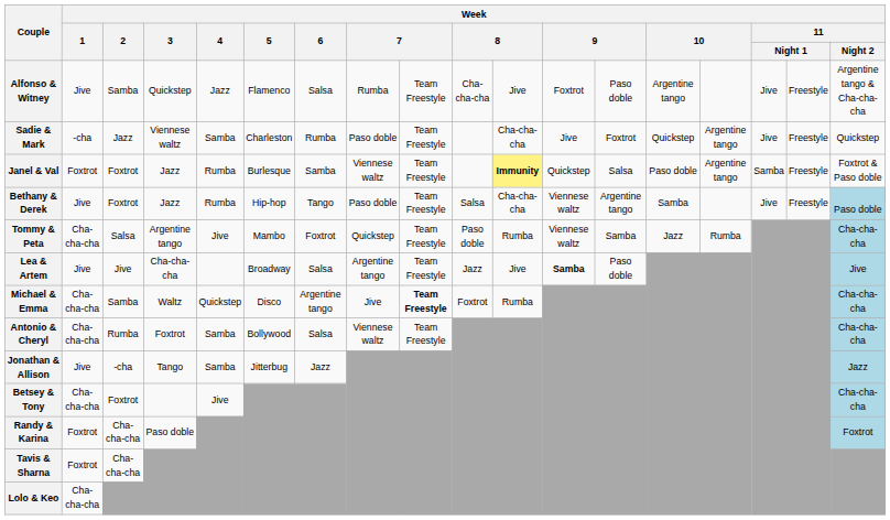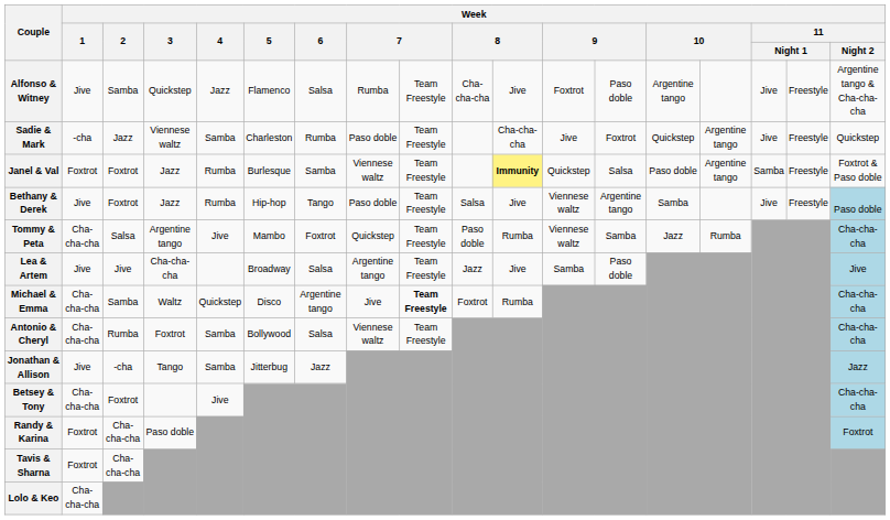 <table class="wikitable unsortable" style="text-align:center; font-size:85%; line-height:20px">
 <tr>
 <th rowspan="3">Couple</th>
 <th colspan="17">Week</th>
 </tr>
 <tr>
 <th rowspan="2" scope="col">1</th>
 <th rowspan="2" scope="col">2</th>
 <th rowspan="2" scope="col">3</th>
 <th rowspan="2" scope="col">4</th>
 <th rowspan="2" scope="col">5</th>
 <th rowspan="2" scope="col">6</th>
 <th colspan="2" rowspan="2" scope="col">7</th>
 <th colspan="2" rowspan="2" scope="col">8</th>
 <th colspan="2" rowspan="2" scope="col">9</th>
 <th colspan="2" rowspan="2" scope="col">10</th>
 <th colspan="3" scope="col">11</th>
 </tr>
 <tr>
 <th colspan="2">Night 1</th>
 <th>Night 2</th>
 </tr>
 <tr>
 <th scope="row">Alfonso & Witney</th>
 <td>Jive</td>
 <td>Samba</td>
 <td>Quickstep</td>
 <td>Jazz</td>
 <td>Flamenco</td>
 <td>Salsa</td>
 <td>Rumba</td>
 <td>Team Freestyle</td>
 <td>Cha-cha-cha</td>
 <td>Jive</td>
 <td>Foxtrot</td>
 <td>Paso doble</td>
 <td>Argentine tango</td>
 <td></td>
 <td>Jive</td>
 <td>Freestyle</td>
 <td>Argentine tango &<br>Cha-cha-cha</td>
 </tr>
 <tr>
 <th scope="row">Sadie & Mark</th>
 <td>-cha</td>
 <td>Jazz</td>
 <td>Viennese waltz</td>
 <td>Samba</td>
 <td>Charleston</td>
 <td>Rumba</td>
 <td>Paso doble</td>
 <td>Team Freestyle</td>
 <td></td>
 <td>Cha-cha-cha</td>
 <td>Jive</td>
 <td>Foxtrot</td>
 <td>Quickstep</td>
 <td>Argentine tango</td>
 <td>Jive</td>
 <td>Freestyle</td>
 <td>Quickstep<br></td>
 </tr>
 <tr>
 <th scope="row">Janel & Val</th>
 <td>Foxtrot</td>
 <td>Foxtrot</td>
 <td>Jazz</td>
 <td>Rumba</td>
 <td>Burlesque</td>
 <td>Samba</td>
 <td>Viennese waltz</td>
 <td>Team Freestyle</td>
 <td></td>
 <td bgcolor="fff383"><strong>Immunity</strong></td>
 <td>Quickstep</td>
 <td>Salsa</td>
 <td>Paso doble</td>
 <td>Argentine tango</td>
 <td>Samba</td>
 <td>Freestyle</td>
 <td>Foxtrot &<br>Paso doble</td>
 </tr>
 <tr>
 <th scope="row">Bethany & Derek</th>
 <td>Jive</td>
 <td>Foxtrot</td>
 <td>Jazz</td>
 <td>Rumba</td>
 <td>Hip-hop</td>
 <td>Tango</td>
 <td>Paso doble</td>
 <td>Team Freestyle</td>
 <td>Salsa</td>
-<td>Cha-cha-cha</td>
+<td>Jive</td>
 <td>Viennese waltz</td>
 <td>Argentine tango</td>
 <td>Samba</td>
 <td></td>
 <td>Jive</td>
 <td>Freestyle</td>
 <td style="background:lightblue"><br>Paso doble</td>
 </tr>
 <tr>
 <th scope="row">Tommy & Peta</th>
 <td>Cha-cha-cha</td>
 <td>Salsa</td>
 <td>Argentine tango</td>
 <td>Jive</td>
 <td>Mambo</td>
 <td>Foxtrot</td>
 <td>Quickstep</td>
 <td>Team Freestyle</td>
 <td>Paso doble</td>
 <td>Rumba</td>
 <td>Viennese waltz</td>
 <td>Samba</td>
 <td>Jazz</td>
 <td>Rumba</td>
 <td colspan="2" rowspan="9" style="background:darkgrey"></td>
 <td style="background:lightblue">Cha-cha-cha</td>
 </tr>
 <tr>
 <th scope="row">Lea & Artem</th>
 <td>Jive</td>
 <td>Jive</td>
 <td>Cha-cha-cha</td>
 <td></td>
 <td>Broadway</td>
 <td>Salsa</td>
 <td>Argentine tango</td>
 <td>Team Freestyle</td>
 <td>Jazz</td>
 <td>Jive</td>
-<td><strong>Samba</strong></td>
+<td>Samba</td>
 <td>Paso doble</td>
 <td colspan="2" rowspan="8" style="background:darkgrey"></td>
 <td style="background:lightblue">Jive</td>
 </tr>
 <tr>
 <th scope="row">Michael & Emma</th>
 <td>Cha-cha-cha</td>
 <td>Samba</td>
 <td>Waltz</td>
 <td>Quickstep</td>
 <td>Disco</td>
 <td>Argentine tango</td>
 <td>Jive</td>
 <td><strong>Team Freestyle</strong></td>
 <td>Foxtrot</td>
 <td>Rumba</td>
 <td colspan="2" rowspan="7" style="background:darkgrey"></td>
 <td style="background:lightblue">Cha-cha-cha</td>
 </tr>
 <tr>
 <th scope="row">Antonio & Cheryl</th>
 <td>Cha-cha-cha</td>
 <td>Rumba</td>
 <td>Foxtrot</td>
 <td>Samba</td>
 <td>Bollywood</td>
 <td>Salsa</td>
 <td>Viennese waltz</td>
 <td>Team Freestyle</td>
 <td colspan="2" rowspan="6" style="background:darkgrey"></td>
 <td style="background:lightblue">Cha-cha-cha</td>
 </tr>
 <tr>
 <th scope="row">Jonathan & Allison</th>
 <td>Jive</td>
 <td>-cha</td>
 <td>Tango</td>
 <td>Samba</td>
 <td>Jitterbug</td>
 <td>Jazz</td>
 <td colspan="2" rowspan="5" style="background:darkgrey"></td>
 <td style="background:lightblue">Jazz</td>
 </tr>
 <tr>
 <th scope="row">Betsey & Tony</th>
 <td>Cha-cha-cha</td>
 <td>Foxtrot</td>
 <td></td>
 <td>Jive</td>
 <td colspan="2" rowspan="4" style="background:darkgrey"></td>
 <td style="background:lightblue">Cha-cha-cha</td>
 </tr>
 <tr>
 <th scope="row">Randy & Karina</th>
 <td>Foxtrot</td>
 <td>Cha-cha-cha</td>
 <td>Paso doble</td>
 <td rowspan="3" style="background:darkgrey"></td>
 <td style="background:lightblue">Foxtrot</td>
 </tr>
 <tr>
 <th scope="row">Tavis & Sharna</th>
 <td>Foxtrot</td>
 <td>Cha-cha-cha</td>
 <td rowspan="2" style="background:darkgrey"></td>
 <td rowspan="2" bgcolor="darkgray"></td>
 </tr>
 <tr>
 <th scope="row">Lolo & Keo</th>
 <td>Cha-cha-cha</td>
 <td style="background:darkgrey"></td>
 </tr>
 </table>
